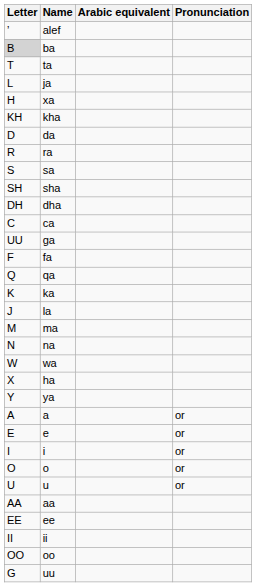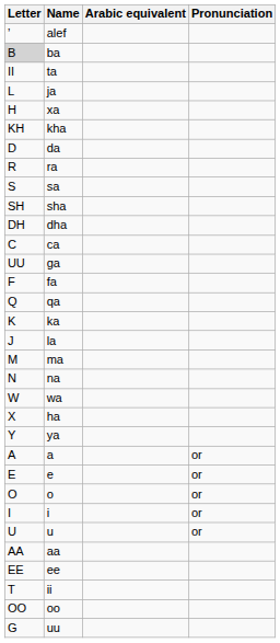 <table class="wikitable">
 <tr>
 <th>Letter</th>
 <th>Name</th>
 <th>Arabic equivalent</th>
 <th>Pronunciation</th>
 </tr>
 <tr>
 <td>ʼ</td>
 <td>alef</td>
 <td></td>
 <td></td>
 </tr>
 <tr>
 <td style="background: lightgrey;">B</td>
 <td>ba</td>
 <td></td>
 <td></td>
 </tr>
 <tr>
-<td>T</td>
+<td>II</td>
 <td>ta</td>
 <td></td>
 <td></td>
 </tr>
 <tr>
 <td>L</td>
 <td>ja</td>
 <td></td>
 <td></td>
 </tr>
 <tr>
 <td>H</td>
 <td>xa</td>
 <td></td>
 <td></td>
 </tr>
 <tr>
 <td>KH</td>
 <td>kha</td>
 <td></td>
 <td></td>
 </tr>
 <tr>
 <td>D</td>
 <td>da</td>
 <td></td>
 <td></td>
 </tr>
 <tr>
 <td>R</td>
 <td>ra</td>
 <td></td>
 <td></td>
 </tr>
 <tr>
 <td>S</td>
 <td>sa</td>
 <td></td>
 <td></td>
 </tr>
 <tr>
 <td>SH</td>
 <td>sha</td>
 <td></td>
 <td></td>
 </tr>
 <tr>
 <td>DH</td>
 <td>dha</td>
 <td></td>
 <td></td>
 </tr>
 <tr>
 <td>C</td>
 <td>ca</td>
 <td></td>
 <td></td>
 </tr>
 <tr>
 <td>UU</td>
 <td>ga</td>
 <td></td>
 <td></td>
 </tr>
 <tr>
 <td>F</td>
 <td>fa</td>
 <td></td>
 <td></td>
 </tr>
 <tr>
 <td>Q</td>
 <td>qa</td>
 <td></td>
 <td></td>
 </tr>
 <tr>
 <td>K</td>
 <td>ka</td>
 <td></td>
 <td></td>
 </tr>
 <tr>
 <td>J</td>
 <td>la</td>
 <td></td>
 <td></td>
 </tr>
 <tr>
 <td>M</td>
 <td>ma</td>
 <td></td>
 <td></td>
 </tr>
 <tr>
 <td>N</td>
 <td>na</td>
 <td></td>
 <td></td>
 </tr>
 <tr>
 <td>W</td>
 <td>wa</td>
 <td></td>
 <td></td>
 </tr>
 <tr>
 <td>X</td>
 <td>ha</td>
 <td></td>
 <td></td>
 </tr>
 <tr>
 <td>Y</td>
 <td>ya</td>
 <td></td>
 <td></td>
 </tr>
 <tr>
 <td>A</td>
 <td>a</td>
 <td></td>
 <td> or </td>
 </tr>
 <tr>
 <td>E</td>
 <td>e</td>
 <td></td>
 <td> or </td>
 </tr>
 <tr>
-<td>I</td>
-<td>i</td>
+<td>O</td>
+<td>o</td>
 <td></td>
 <td> or </td>
 </tr>
 <tr>
-<td>O</td>
-<td>o</td>
+<td>I</td>
+<td>i</td>
 <td></td>
 <td> or </td>
 </tr>
 <tr>
 <td>U</td>
 <td>u</td>
 <td></td>
 <td> or </td>
 </tr>
 <tr>
 <td>AA</td>
 <td>aa</td>
 <td></td>
 <td></td>
 </tr>
 <tr>
 <td>EE</td>
 <td>ee</td>
 <td></td>
 <td></td>
 </tr>
 <tr>
-<td>II</td>
+<td>T</td>
 <td>ii</td>
 <td></td>
 <td></td>
 </tr>
 <tr>
 <td>OO</td>
 <td>oo</td>
 <td></td>
 <td></td>
 </tr>
 <tr>
 <td>G</td>
 <td>uu</td>
 <td></td>
 <td></td>
 </tr>
 </table>
